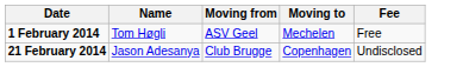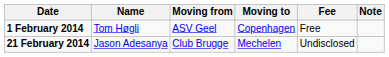 <table class="wikitable sortable">
 <tr>
 <th>Date</th>
 <th>Name</th>
 <th>Moving from</th>
 <th>Moving to</th>
 <th>Fee</th>
+<th>Note</th>
 </tr>
 <tr>
 <td><strong>1 February 2014</strong></td>
 <td> <a href='#'>Tom Høgli</a></td>
 <td><a href='#'>ASV Geel</a></td>
-<td><a href='#'>Mechelen</a></td>
+<td> <a href='#'>Copenhagen</a></td>
 <td>Free </td>
+<td></td>
 </tr>
 <tr>
 <td><strong>21 February 2014</strong></td>
 <td><a href='#'>Jason Adesanya</a></td>
 <td><a href='#'>Club Brugge</a></td>
-<td> <a href='#'>Copenhagen</a></td>
+<td><a href='#'>Mechelen</a></td>
 <td>Undisclosed </td>
+<td></td>
 </tr>
 </table>
